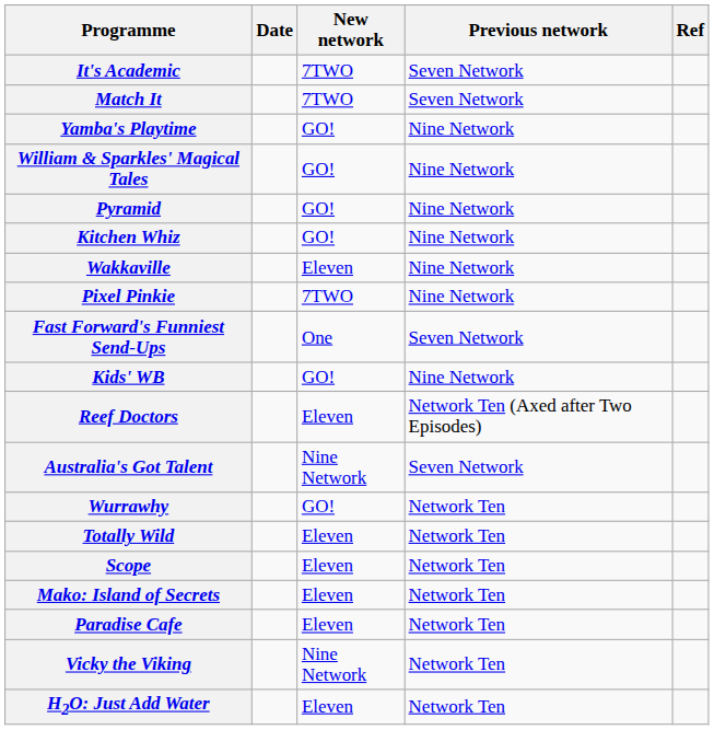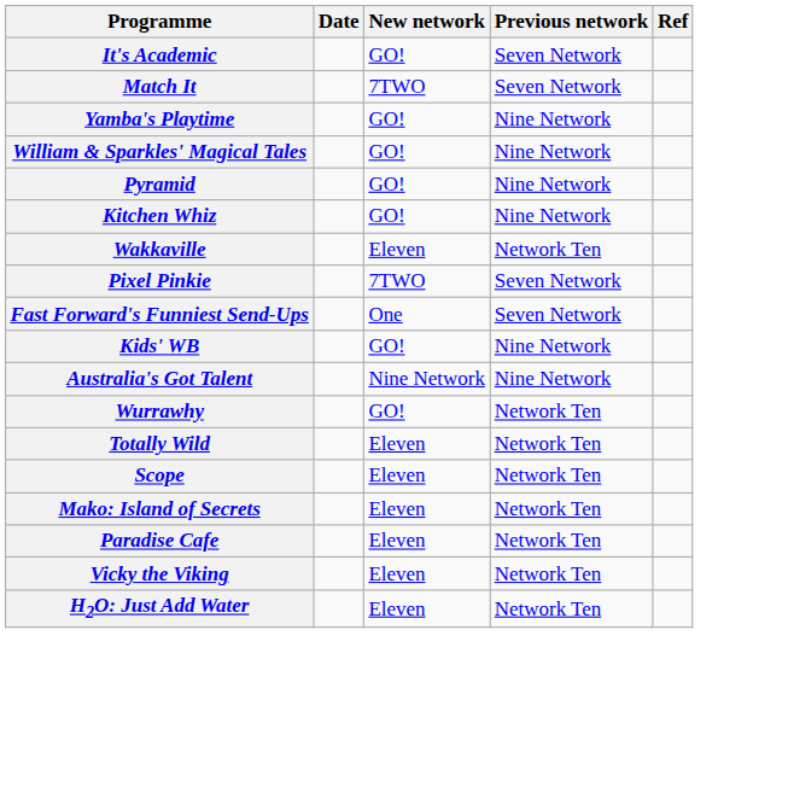 <table class="wikitable plainrowheaders sortable" style="text-align:left">
 <tr>
 <th scope="col">Programme</th>
 <th scope="col">Date</th>
 <th scope="col">New network</th>
 <th scope="col">Previous network</th>
 <th scope="col" class="unsortable">Ref</th>
 </tr>
 <tr>
 <th scope="row"><em><a href='#'>It's Academic</a></em></th>
 <td align=center></td>
-<td><a href='#'>7TWO</a></td>
+<td><a href='#'>GO!</a></td>
 <td><a href='#'>Seven Network</a></td>
 <td></td>
 </tr>
 <tr>
 <th scope="row"><em><a href='#'>Match It</a></em></th>
 <td align=center></td>
 <td><a href='#'>7TWO</a></td>
 <td><a href='#'>Seven Network</a></td>
 <td></td>
 </tr>
 <tr>
 <th scope="row"><em><a href='#'>Yamba's Playtime</a></em></th>
 <td align=center></td>
 <td><a href='#'>GO!</a></td>
 <td><a href='#'>Nine Network</a></td>
 <td></td>
 </tr>
 <tr>
 <th scope="row"><em><a href='#'>William & Sparkles' Magical Tales</a></em></th>
 <td align=center></td>
 <td><a href='#'>GO!</a></td>
 <td><a href='#'>Nine Network</a></td>
 <td></td>
 </tr>
 <tr>
 <th scope="row"><em><a href='#'>Pyramid</a></em></th>
 <td align=center></td>
 <td><a href='#'>GO!</a></td>
 <td><a href='#'>Nine Network</a></td>
 <td></td>
 </tr>
 <tr>
 <th scope="row"><em><a href='#'>Kitchen Whiz</a></em></th>
 <td align=center></td>
 <td><a href='#'>GO!</a></td>
 <td><a href='#'>Nine Network</a></td>
 <td></td>
 </tr>
 <tr>
 <th scope="row"><em><a href='#'>Wakkaville</a></em></th>
 <td align=center></td>
 <td><a href='#'>Eleven</a></td>
-<td><a href='#'>Nine Network</a></td>
+<td><a href='#'>Network Ten</a></td>
 <td></td>
 </tr>
 <tr>
 <th scope="row"><em><a href='#'>Pixel Pinkie</a></em></th>
 <td align=center></td>
 <td><a href='#'>7TWO</a></td>
-<td><a href='#'>Nine Network</a></td>
+<td><a href='#'>Seven Network</a></td>
 <td></td>
 </tr>
 <tr>
 <th scope="row"><em><a href='#'>Fast Forward's Funniest Send-Ups</a></em></th>
 <td align=center></td>
 <td><a href='#'>One</a></td>
 <td><a href='#'>Seven Network</a></td>
 <td></td>
 </tr>
 <tr>
 <th scope="row"><em><a href='#'>Kids' WB</a></em></th>
 <td align=center></td>
 <td><a href='#'>GO!</a></td>
 <td><a href='#'>Nine Network</a></td>
 <td align=center></td>
 </tr>
 <tr>
-<th scope="row"><em><a href='#'>Reef Doctors</a></em></th>
-<td align=center></td>
-<td><a href='#'>Eleven</a></td>
-<td><a href='#'>Network Ten</a> (Axed after Two Episodes)</td>
-<td></td>
-</tr>
-<tr>
 <th scope="row"><em><a href='#'>Australia's Got Talent</a></em></th>
 <td align=center></td>
 <td><a href='#'>Nine Network</a></td>
-<td><a href='#'>Seven Network</a></td>
+<td><a href='#'>Nine Network</a></td>
 <td align=center></td>
 </tr>
 <tr>
 <th scope="row"><em><a href='#'>Wurrawhy</a></em></th>
 <td align=center></td>
 <td><a href='#'>GO!</a></td>
 <td><a href='#'>Network Ten</a></td>
 <td></td>
 </tr>
 <tr>
 <th scope="row"><em><a href='#'>Totally Wild</a></em></th>
 <td align=center></td>
 <td><a href='#'>Eleven</a></td>
 <td><a href='#'>Network Ten</a></td>
 <td></td>
 </tr>
 <tr>
 <th scope="row"><em><a href='#'>Scope</a></em></th>
 <td align=center></td>
 <td><a href='#'>Eleven</a></td>
 <td><a href='#'>Network Ten</a></td>
 <td></td>
 </tr>
 <tr>
 <th scope="row"><em><a href='#'>Mako: Island of Secrets</a></em></th>
 <td align=center></td>
 <td><a href='#'>Eleven</a></td>
 <td><a href='#'>Network Ten</a></td>
 <td></td>
 </tr>
 <tr>
 <th scope="row"><em><a href='#'>Paradise Cafe</a></em></th>
 <td align=center></td>
 <td><a href='#'>Eleven</a></td>
 <td><a href='#'>Network Ten</a></td>
 <td></td>
 </tr>
 <tr>
 <th scope="row"><em><a href='#'>Vicky the Viking</a></em></th>
 <td align=center></td>
-<td><a href='#'>Nine Network</a></td>
+<td><a href='#'>Eleven</a></td>
 <td><a href='#'>Network Ten</a></td>
 <td></td>
 </tr>
 <tr>
 <th scope="row"><em><a href='#'>H<sub>2</sub>O: Just Add Water</a></em></th>
 <td align=center></td>
 <td><a href='#'>Eleven</a></td>
 <td><a href='#'>Network Ten</a></td>
 <td></td>
 </tr>
 </table>
